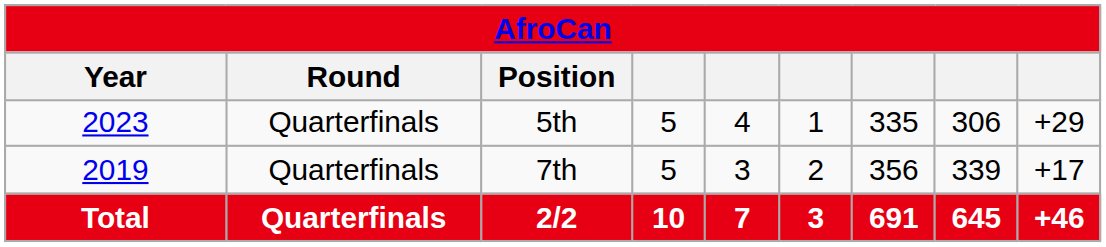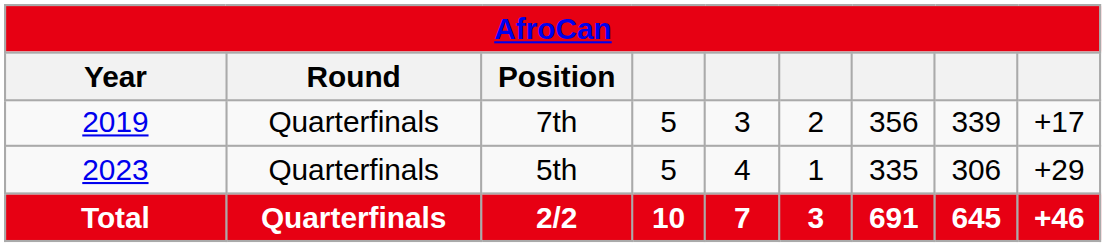 <table class="wikitable" style="font-size:90%; text-align:center;" width="60%" "class="wikitable">
 <tr>
 <th colspan="9" style="background:#E70013; color:white;"><a href='#'><span>AfroCan</span></a></th>
 </tr>
 <tr>
 <th width="15%">Year</th>
 <th width="15%">Round</th>
 <th width="5%">Position</th>
 <th width="5%"></th>
 <th width="5%"></th>
 <th width="5%"></th>
 <th width="5%"></th>
 <th width="5%"></th>
 <th width="5%"></th>
 </tr>
 <tr>
+<td> <a href='#'>2019</a></td>
+<td>Quarterfinals</td>
+<td>7th</td>
+<td>5</td>
+<td>3</td>
+<td>2</td>
+<td>356</td>
+<td>339</td>
+<td>+17</td>
+</tr>
+<tr>
 <td> <a href='#'>2023</a></td>
 <td>Quarterfinals</td>
 <td>5th</td>
 <td>5</td>
 <td>4</td>
 <td>1</td>
 <td>335</td>
 <td>306</td>
 <td>+29</td>
-</tr>
-<tr>
-<td> <a href='#'>2019</a></td>
-<td>Quarterfinals</td>
-<td>7th</td>
-<td>5</td>
-<td>3</td>
-<td>2</td>
-<td>356</td>
-<td>339</td>
-<td>+17</td>
 </tr>
 <tr>
 <th style="background:#E70013; color:white;">Total</th>
 <th style="background:#E70013; color:white;">Quarterfinals</th>
 <th style="background:#E70013; color:white;">2/2</th>
 <th style="background:#E70013; color:white;">10</th>
 <th style="background:#E70013; color:white;">7</th>
 <th style="background:#E70013; color:white;">3</th>
 <th style="background:#E70013; color:white;">691</th>
 <th style="background:#E70013; color:white;">645</th>
 <th style="background:#E70013; color:white;">+46</th>
 </tr>
 </table>
